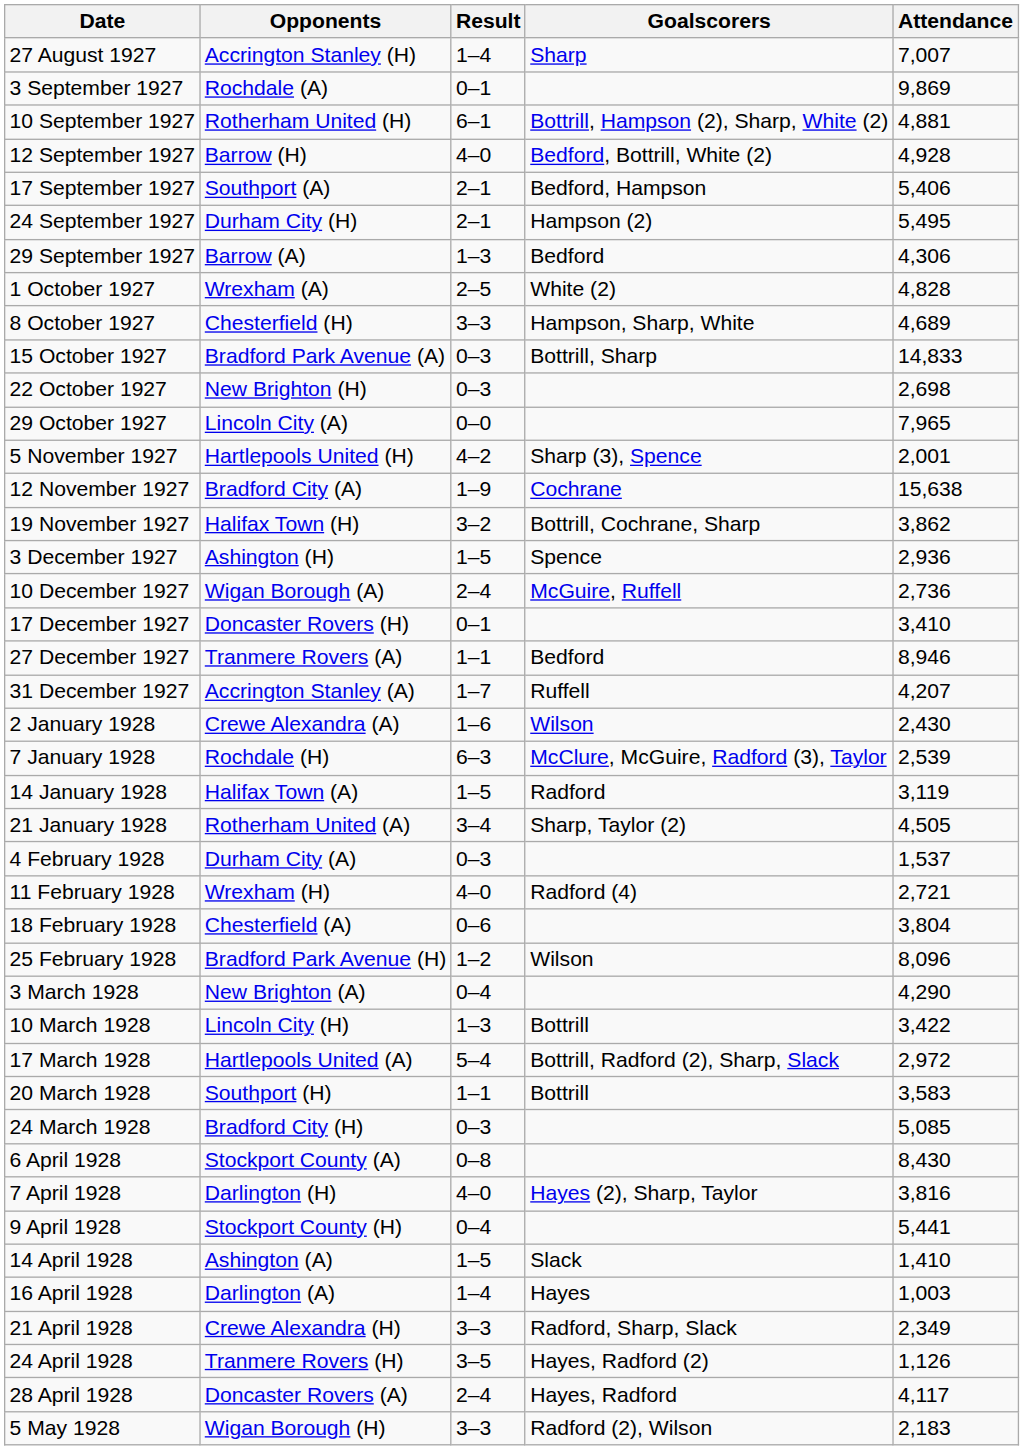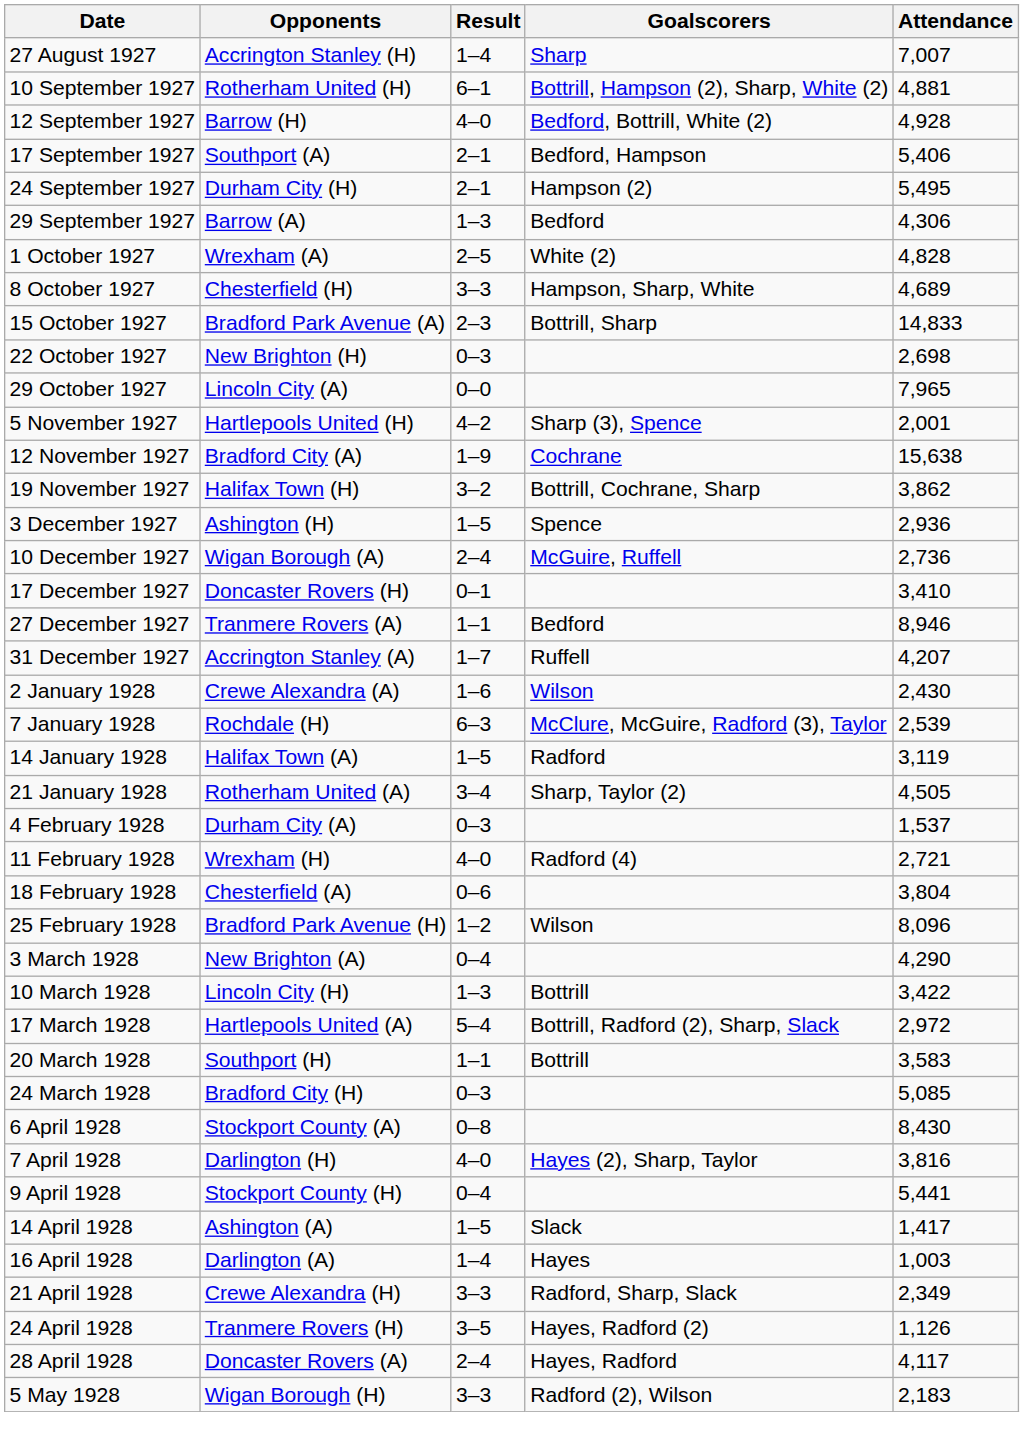 <table class="wikitable">
 <tr>
 <th>Date</th>
 <th>Opponents</th>
 <th>Result</th>
 <th>Goalscorers</th>
 <th>Attendance</th>
 </tr>
 <tr>
 <td>27 August 1927</td>
 <td><a href='#'>Accrington Stanley</a> (H)</td>
 <td>1–4</td>
 <td><a href='#'>Sharp</a></td>
 <td>7,007</td>
-</tr>
-<tr>
-<td>3 September 1927</td>
-<td><a href='#'>Rochdale</a> (A)</td>
-<td>0–1</td>
-<td></td>
-<td>9,869</td>
 </tr>
 <tr>
 <td>10 September 1927</td>
 <td><a href='#'>Rotherham United</a> (H)</td>
 <td>6–1</td>
 <td><a href='#'>Bottrill</a>, <a href='#'>Hampson</a> (2), Sharp, <a href='#'>White</a> (2)</td>
 <td>4,881</td>
 </tr>
 <tr>
 <td>12 September 1927</td>
 <td><a href='#'>Barrow</a> (H)</td>
 <td>4–0</td>
 <td><a href='#'>Bedford</a>, Bottrill, White (2)</td>
 <td>4,928</td>
 </tr>
 <tr>
 <td>17 September 1927</td>
 <td><a href='#'>Southport</a> (A)</td>
 <td>2–1</td>
 <td>Bedford, Hampson</td>
 <td>5,406</td>
 </tr>
 <tr>
 <td>24 September 1927</td>
 <td><a href='#'>Durham City</a> (H)</td>
 <td>2–1</td>
 <td>Hampson (2)</td>
 <td>5,495</td>
 </tr>
 <tr>
 <td>29 September 1927</td>
 <td><a href='#'>Barrow</a> (A)</td>
 <td>1–3</td>
 <td>Bedford</td>
 <td>4,306</td>
 </tr>
 <tr>
 <td>1 October 1927</td>
 <td><a href='#'>Wrexham</a> (A)</td>
 <td>2–5</td>
 <td>White (2)</td>
 <td>4,828</td>
 </tr>
 <tr>
 <td>8 October 1927</td>
 <td><a href='#'>Chesterfield</a> (H)</td>
 <td>3–3</td>
 <td>Hampson, Sharp, White</td>
 <td>4,689</td>
 </tr>
 <tr>
 <td>15 October 1927</td>
 <td><a href='#'>Bradford Park Avenue</a> (A)</td>
-<td>0–3</td>
+<td>2–3</td>
 <td>Bottrill, Sharp</td>
 <td>14,833</td>
 </tr>
 <tr>
 <td>22 October 1927</td>
 <td><a href='#'>New Brighton</a> (H)</td>
 <td>0–3</td>
 <td></td>
 <td>2,698</td>
 </tr>
 <tr>
 <td>29 October 1927</td>
 <td><a href='#'>Lincoln City</a> (A)</td>
 <td>0–0</td>
 <td></td>
 <td>7,965</td>
 </tr>
 <tr>
 <td>5 November 1927</td>
 <td><a href='#'>Hartlepools United</a> (H)</td>
 <td>4–2</td>
 <td>Sharp (3), <a href='#'>Spence</a></td>
 <td>2,001</td>
 </tr>
 <tr>
 <td>12 November 1927</td>
 <td><a href='#'>Bradford City</a> (A)</td>
 <td>1–9</td>
 <td><a href='#'>Cochrane</a></td>
 <td>15,638</td>
 </tr>
 <tr>
 <td>19 November 1927</td>
 <td><a href='#'>Halifax Town</a> (H)</td>
 <td>3–2</td>
 <td>Bottrill, Cochrane, Sharp</td>
 <td>3,862</td>
 </tr>
 <tr>
 <td>3 December 1927</td>
 <td><a href='#'>Ashington</a> (H)</td>
 <td>1–5</td>
 <td>Spence</td>
 <td>2,936</td>
 </tr>
 <tr>
 <td>10 December 1927</td>
 <td><a href='#'>Wigan Borough</a> (A)</td>
 <td>2–4</td>
 <td><a href='#'>McGuire</a>, <a href='#'>Ruffell</a></td>
 <td>2,736</td>
 </tr>
 <tr>
 <td>17 December 1927</td>
 <td><a href='#'>Doncaster Rovers</a> (H)</td>
 <td>0–1</td>
 <td></td>
 <td>3,410</td>
 </tr>
 <tr>
 <td>27 December 1927</td>
 <td><a href='#'>Tranmere Rovers</a> (A)</td>
 <td>1–1</td>
 <td>Bedford</td>
 <td>8,946</td>
 </tr>
 <tr>
 <td>31 December 1927</td>
 <td><a href='#'>Accrington Stanley</a> (A)</td>
 <td>1–7</td>
 <td>Ruffell</td>
 <td>4,207</td>
 </tr>
 <tr>
 <td>2 January 1928</td>
 <td><a href='#'>Crewe Alexandra</a> (A)</td>
 <td>1–6</td>
 <td><a href='#'>Wilson</a></td>
 <td>2,430</td>
 </tr>
 <tr>
 <td>7 January 1928</td>
 <td><a href='#'>Rochdale</a> (H)</td>
 <td>6–3</td>
 <td><a href='#'>McClure</a>, McGuire, <a href='#'>Radford</a> (3), <a href='#'>Taylor</a></td>
 <td>2,539</td>
 </tr>
 <tr>
 <td>14 January 1928</td>
 <td><a href='#'>Halifax Town</a> (A)</td>
 <td>1–5</td>
 <td>Radford</td>
 <td>3,119</td>
 </tr>
 <tr>
 <td>21 January 1928</td>
 <td><a href='#'>Rotherham United</a> (A)</td>
 <td>3–4</td>
 <td>Sharp, Taylor (2)</td>
 <td>4,505</td>
 </tr>
 <tr>
 <td>4 February 1928</td>
 <td><a href='#'>Durham City</a> (A)</td>
 <td>0–3</td>
 <td></td>
 <td>1,537</td>
 </tr>
 <tr>
 <td>11 February 1928</td>
 <td><a href='#'>Wrexham</a> (H)</td>
 <td>4–0</td>
 <td>Radford (4)</td>
 <td>2,721</td>
 </tr>
 <tr>
 <td>18 February 1928</td>
 <td><a href='#'>Chesterfield</a> (A)</td>
 <td>0–6</td>
 <td></td>
 <td>3,804</td>
 </tr>
 <tr>
 <td>25 February 1928</td>
 <td><a href='#'>Bradford Park Avenue</a> (H)</td>
 <td>1–2</td>
 <td>Wilson</td>
 <td>8,096</td>
 </tr>
 <tr>
 <td>3 March 1928</td>
 <td><a href='#'>New Brighton</a> (A)</td>
 <td>0–4</td>
 <td></td>
 <td>4,290</td>
 </tr>
 <tr>
 <td>10 March 1928</td>
 <td><a href='#'>Lincoln City</a> (H)</td>
 <td>1–3</td>
 <td>Bottrill</td>
 <td>3,422</td>
 </tr>
 <tr>
 <td>17 March 1928</td>
 <td><a href='#'>Hartlepools United</a> (A)</td>
 <td>5–4</td>
 <td>Bottrill, Radford (2), Sharp, <a href='#'>Slack</a></td>
 <td>2,972</td>
 </tr>
 <tr>
 <td>20 March 1928</td>
 <td><a href='#'>Southport</a> (H)</td>
 <td>1–1</td>
 <td>Bottrill</td>
 <td>3,583</td>
 </tr>
 <tr>
 <td>24 March 1928</td>
 <td><a href='#'>Bradford City</a> (H)</td>
 <td>0–3</td>
 <td></td>
 <td>5,085</td>
 </tr>
 <tr>
 <td>6 April 1928</td>
 <td><a href='#'>Stockport County</a> (A)</td>
 <td>0–8</td>
 <td></td>
 <td>8,430</td>
 </tr>
 <tr>
 <td>7 April 1928</td>
 <td><a href='#'>Darlington</a> (H)</td>
 <td>4–0</td>
 <td><a href='#'>Hayes</a> (2), Sharp, Taylor</td>
 <td>3,816</td>
 </tr>
 <tr>
 <td>9 April 1928</td>
 <td><a href='#'>Stockport County</a> (H)</td>
 <td>0–4</td>
 <td></td>
 <td>5,441</td>
 </tr>
 <tr>
 <td>14 April 1928</td>
 <td><a href='#'>Ashington</a> (A)</td>
 <td>1–5</td>
 <td>Slack</td>
-<td>1,410</td>
+<td>1,417</td>
 </tr>
 <tr>
 <td>16 April 1928</td>
 <td><a href='#'>Darlington</a> (A)</td>
 <td>1–4</td>
 <td>Hayes</td>
 <td>1,003</td>
 </tr>
 <tr>
 <td>21 April 1928</td>
 <td><a href='#'>Crewe Alexandra</a> (H)</td>
 <td>3–3</td>
 <td>Radford, Sharp, Slack</td>
 <td>2,349</td>
 </tr>
 <tr>
 <td>24 April 1928</td>
 <td><a href='#'>Tranmere Rovers</a> (H)</td>
 <td>3–5</td>
 <td>Hayes, Radford (2)</td>
 <td>1,126</td>
 </tr>
 <tr>
 <td>28 April 1928</td>
 <td><a href='#'>Doncaster Rovers</a> (A)</td>
 <td>2–4</td>
 <td>Hayes, Radford</td>
 <td>4,117</td>
 </tr>
 <tr>
 <td>5 May 1928</td>
 <td><a href='#'>Wigan Borough</a> (H)</td>
 <td>3–3</td>
 <td>Radford (2), Wilson</td>
 <td>2,183</td>
 </tr>
 </table>
